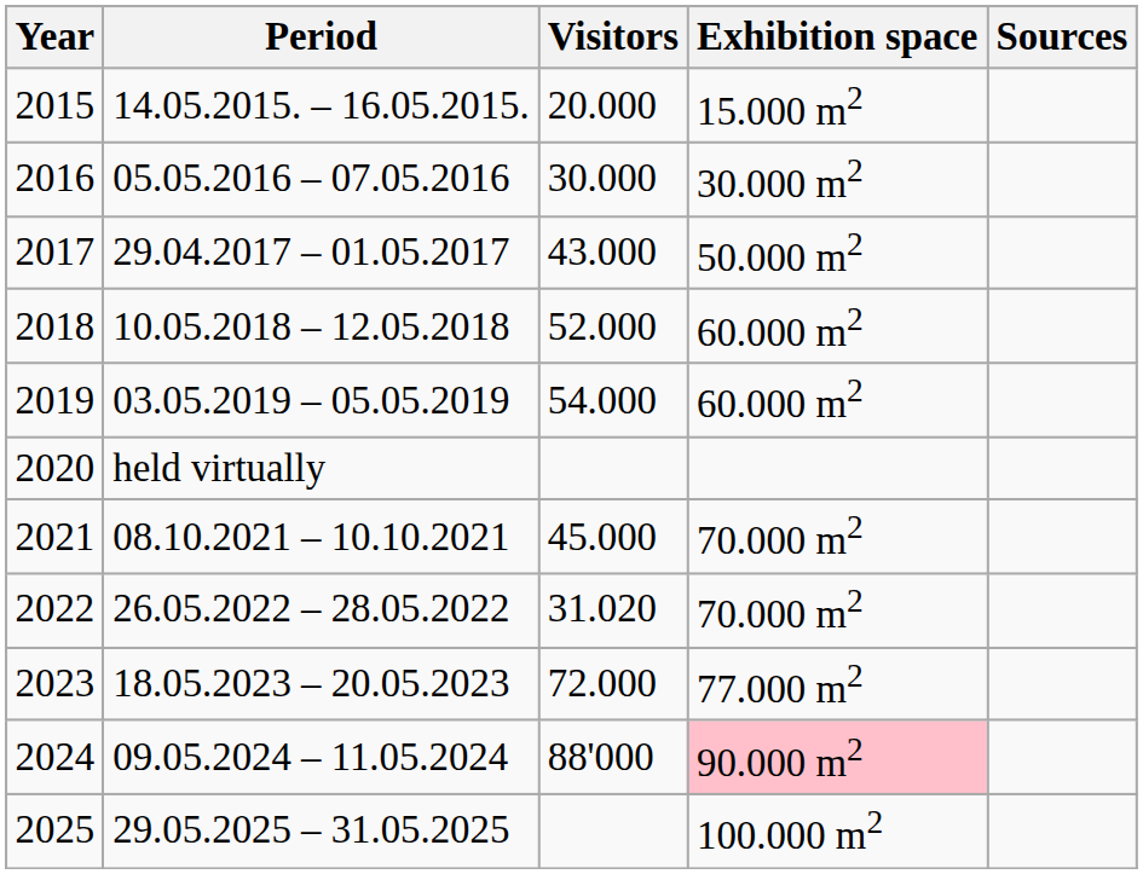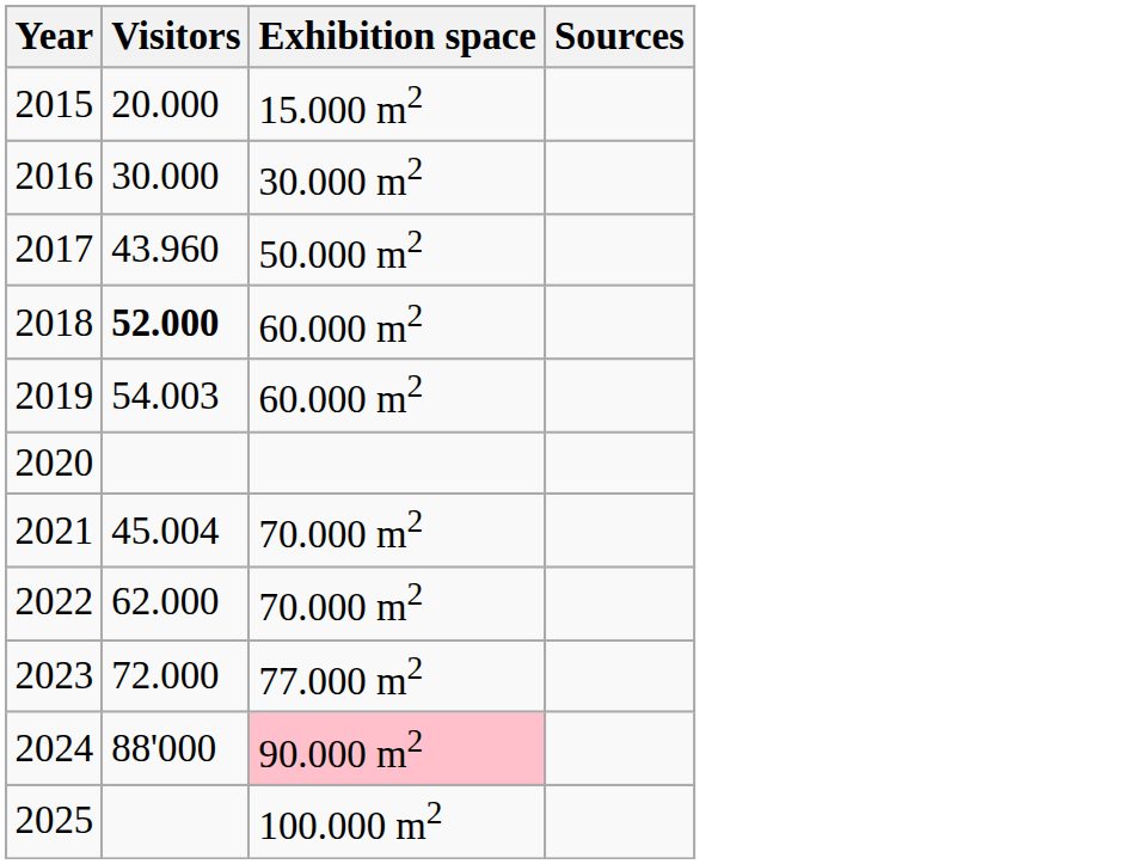 <table class="wikitable">
 <tr>
 <th>Year</th>
-<th>Period</th>
 <th>Visitors</th>
 <th><strong>Exhibition space</strong></th>
 <th>Sources</th>
 </tr>
 <tr>
 <td>2015</td>
-<td>14.05.2015. – 16.05.2015.</td>
 <td>20.000</td>
 <td>15.000 m<sup>2</sup></td>
 <td></td>
 </tr>
 <tr>
 <td>2016</td>
-<td>05.05.2016 – 07.05.2016</td>
 <td>30.000</td>
 <td>30.000 m<sup>2</sup></td>
 <td></td>
 </tr>
 <tr>
 <td>2017</td>
-<td>29.04.2017 – 01.05.2017</td>
-<td>43.000</td>
+<td>43.960</td>
 <td>50.000 m<sup>2</sup></td>
 <td></td>
 </tr>
 <tr>
 <td>2018</td>
-<td>10.05.2018 – 12.05.2018</td>
-<td>52.000</td>
+<td><strong>52.000</strong></td>
 <td>60.000 m<sup>2</sup></td>
 <td></td>
 </tr>
 <tr>
 <td>2019</td>
-<td>03.05.2019 – 05.05.2019</td>
-<td>54.000</td>
+<td>54.003</td>
 <td>60.000 m<sup>2</sup></td>
 <td></td>
 </tr>
 <tr>
 <td>2020</td>
-<td>held virtually</td>
 <td></td>
 <td></td>
 <td></td>
 </tr>
 <tr>
 <td>2021</td>
-<td>08.10.2021 – 10.10.2021</td>
-<td>45.000</td>
+<td>45.004</td>
 <td>70.000 m<sup>2</sup></td>
 <td></td>
 </tr>
 <tr>
 <td>2022</td>
-<td>26.05.2022 – 28.05.2022</td>
-<td>31.020</td>
+<td>62.000</td>
 <td>70.000 m<sup>2</sup></td>
 <td></td>
 </tr>
 <tr>
 <td>2023</td>
-<td>18.05.2023 – 20.05.2023</td>
 <td>72.000</td>
 <td>77.000 m<sup>2</sup></td>
 <td></td>
 </tr>
 <tr>
 <td>2024</td>
-<td>09.05.2024 – 11.05.2024</td>
 <td>88'000</td>
 <td style="background: pink;">90.000 m<sup>2</sup></td>
 <td></td>
 </tr>
 <tr>
 <td>2025</td>
-<td>29.05.2025 – 31.05.2025</td>
 <td></td>
 <td>100.000 m<sup>2</sup></td>
 <td></td>
 </tr>
 </table>
